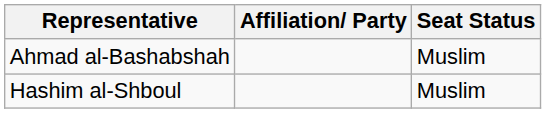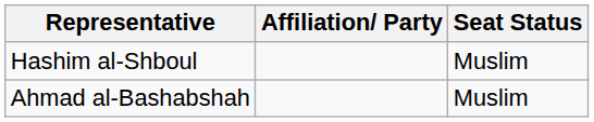 <table class="wikitable">
 <tr>
 <th>Representative</th>
 <th>Affiliation/ Party</th>
 <th>Seat Status</th>
 </tr>
 <tr>
+<td>Hashim al-Shboul</td>
+<td></td>
+<td>Muslim</td>
+</tr>
+<tr>
 <td>Ahmad al-Bashabshah</td>
 <td></td>
 <td>Muslim</td>
 </tr>
-<tr>
-<td>Hashim al-Shboul</td>
-<td></td>
-<td>Muslim</td>
-</tr>
 </table>
